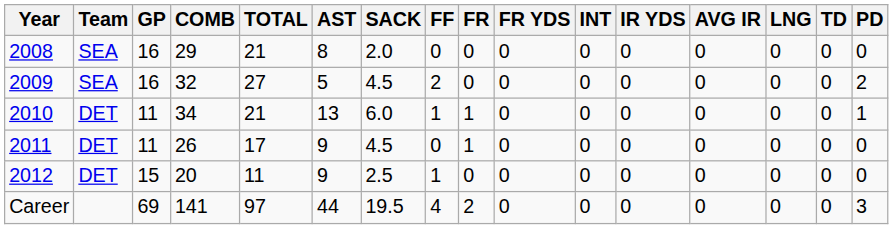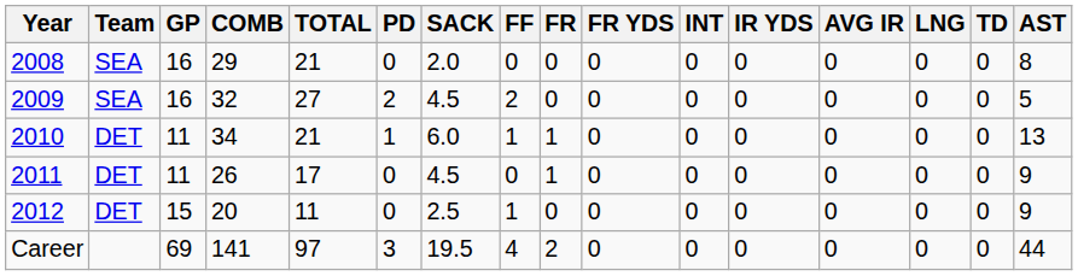 <table class="wikitable">
 <tr>
 <th>Year</th>
 <th>Team</th>
 <th>GP</th>
 <th>COMB</th>
 <th>TOTAL</th>
-<th>AST</th>
+<th>PD</th>
 <th>SACK</th>
 <th>FF</th>
 <th>FR</th>
 <th>FR YDS</th>
 <th>INT</th>
 <th>IR YDS</th>
 <th>AVG IR</th>
 <th>LNG</th>
 <th>TD</th>
-<th>PD</th>
+<th>AST</th>
 </tr>
 <tr>
 <td><a href='#'>2008</a></td>
 <td><a href='#'>SEA</a></td>
 <td>16</td>
 <td>29</td>
 <td>21</td>
-<td>8</td>
+<td>0</td>
 <td>2.0</td>
 <td>0</td>
 <td>0</td>
 <td>0</td>
 <td>0</td>
 <td>0</td>
 <td>0</td>
 <td>0</td>
 <td>0</td>
-<td>0</td>
+<td>8</td>
 </tr>
 <tr>
 <td><a href='#'>2009</a></td>
 <td><a href='#'>SEA</a></td>
 <td>16</td>
 <td>32</td>
 <td>27</td>
-<td>5</td>
+<td>2</td>
 <td>4.5</td>
 <td>2</td>
 <td>0</td>
 <td>0</td>
 <td>0</td>
 <td>0</td>
 <td>0</td>
 <td>0</td>
 <td>0</td>
-<td>2</td>
+<td>5</td>
 </tr>
 <tr>
 <td><a href='#'>2010</a></td>
 <td><a href='#'>DET</a></td>
 <td>11</td>
 <td>34</td>
 <td>21</td>
-<td>13</td>
+<td>1</td>
 <td>6.0</td>
 <td>1</td>
 <td>1</td>
 <td>0</td>
 <td>0</td>
 <td>0</td>
 <td>0</td>
 <td>0</td>
 <td>0</td>
-<td>1</td>
+<td>13</td>
 </tr>
 <tr>
 <td><a href='#'>2011</a></td>
 <td><a href='#'>DET</a></td>
 <td>11</td>
 <td>26</td>
 <td>17</td>
-<td>9</td>
+<td>0</td>
 <td>4.5</td>
 <td>0</td>
 <td>1</td>
 <td>0</td>
 <td>0</td>
 <td>0</td>
 <td>0</td>
 <td>0</td>
 <td>0</td>
-<td>0</td>
+<td>9</td>
 </tr>
 <tr>
 <td><a href='#'>2012</a></td>
 <td><a href='#'>DET</a></td>
 <td>15</td>
 <td>20</td>
 <td>11</td>
-<td>9</td>
+<td>0</td>
 <td>2.5</td>
 <td>1</td>
 <td>0</td>
 <td>0</td>
 <td>0</td>
 <td>0</td>
 <td>0</td>
 <td>0</td>
 <td>0</td>
-<td>0</td>
+<td>9</td>
 </tr>
 <tr>
 <td>Career</td>
 <td></td>
 <td>69</td>
 <td>141</td>
 <td>97</td>
-<td>44</td>
+<td>3</td>
 <td>19.5</td>
 <td>4</td>
 <td>2</td>
 <td>0</td>
 <td>0</td>
 <td>0</td>
 <td>0</td>
 <td>0</td>
 <td>0</td>
-<td>3</td>
+<td>44</td>
 </tr>
 </table>
